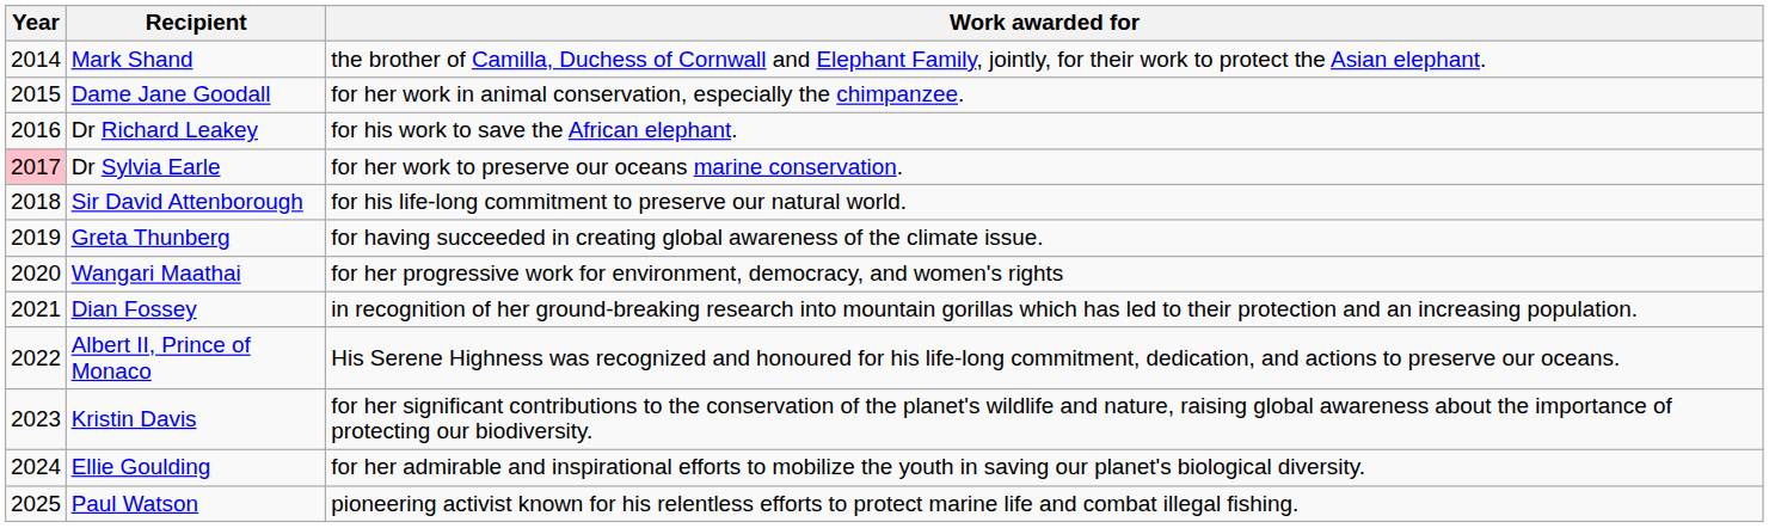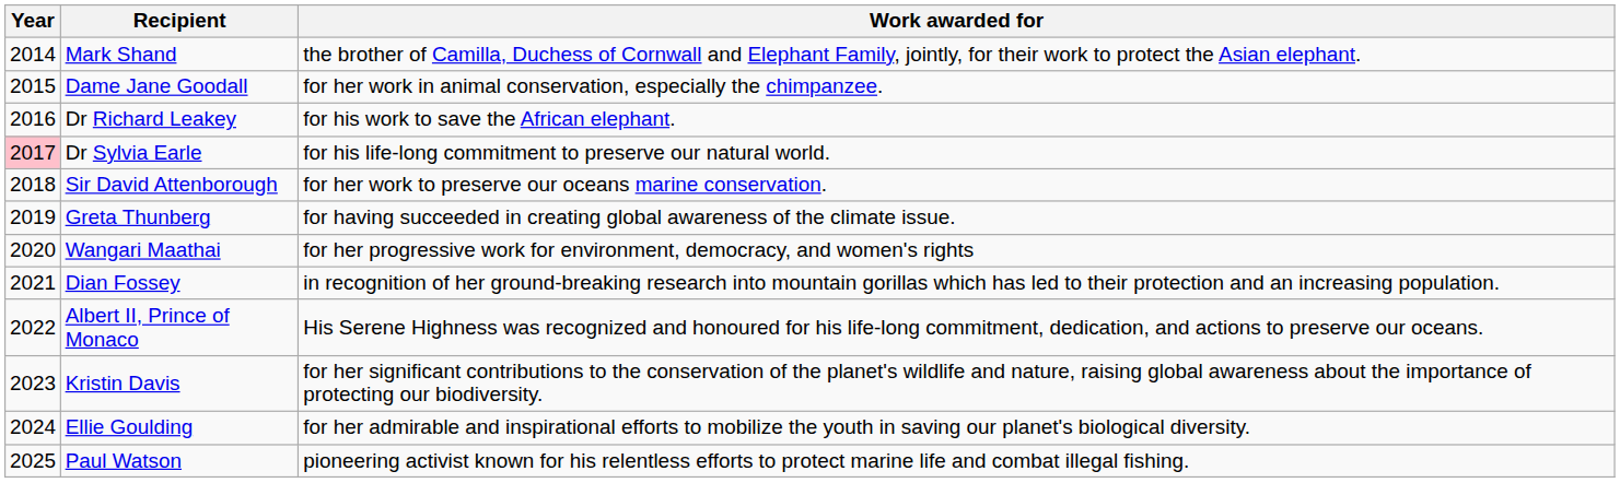 <table class="wikitable">
 <tr>
 <th>Year</th>
 <th>Recipient</th>
 <th>Work awarded for</th>
 </tr>
 <tr>
 <td>2014</td>
 <td><a href='#'>Mark Shand</a></td>
 <td>the brother of <a href='#'>Camilla, Duchess of Cornwall</a> and <a href='#'>Elephant Family</a>, jointly, for their work to protect the <a href='#'>Asian elephant</a>.</td>
 </tr>
 <tr>
 <td>2015</td>
 <td><a href='#'>Dame Jane Goodall</a></td>
 <td>for her work in animal conservation, especially the <a href='#'>chimpanzee</a>.</td>
 </tr>
 <tr>
 <td>2016</td>
 <td>Dr <a href='#'>Richard Leakey</a></td>
 <td>for his work to save the <a href='#'>African elephant</a>.</td>
 </tr>
 <tr>
 <td style="background: pink;">2017</td>
 <td>Dr <a href='#'>Sylvia Earle</a></td>
-<td>for her work to preserve our oceans <a href='#'>marine conservation</a>.</td>
+<td>for his life-long commitment to preserve our natural world.</td>
 </tr>
 <tr>
 <td>2018</td>
 <td><a href='#'>Sir David Attenborough</a></td>
-<td>for his life-long commitment to preserve our natural world.</td>
+<td>for her work to preserve our oceans <a href='#'>marine conservation</a>.</td>
 </tr>
 <tr>
 <td>2019</td>
 <td><a href='#'>Greta Thunberg</a></td>
 <td>for having succeeded in creating global awareness of the climate issue.</td>
 </tr>
 <tr>
 <td>2020</td>
 <td><a href='#'>Wangari Maathai</a></td>
 <td>for her progressive work for environment, democracy, and women's rights</td>
 </tr>
 <tr>
 <td>2021</td>
 <td><a href='#'>Dian Fossey</a></td>
 <td>in recognition of her ground-breaking research into mountain gorillas which has led to their protection and an increasing population.</td>
 </tr>
 <tr>
 <td>2022</td>
 <td><a href='#'>Albert II, Prince of Monaco</a></td>
 <td>His Serene Highness was recognized and honoured for his life-long commitment, dedication, and actions to preserve our oceans.</td>
 </tr>
 <tr>
 <td>2023</td>
 <td><a href='#'>Kristin Davis</a></td>
 <td>for her significant contributions to the conservation of the planet's wildlife and nature, raising global awareness about the importance of protecting our biodiversity.</td>
 </tr>
 <tr>
 <td>2024</td>
 <td><a href='#'>Ellie Goulding</a></td>
 <td>for her admirable and inspirational efforts to mobilize the youth in saving our planet's biological diversity.</td>
 </tr>
 <tr>
 <td>2025</td>
 <td><a href='#'>Paul Watson</a></td>
 <td>pioneering activist known for his relentless efforts to protect marine life and combat illegal fishing.</td>
 </tr>
 </table>
